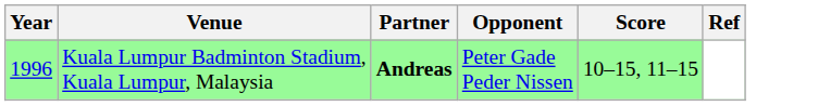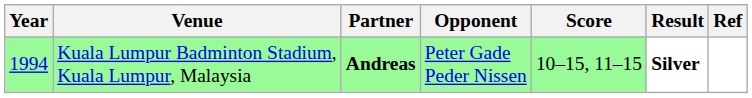 <table class="sortable wikitable" style="font-size: 90%;">
 <tr>
 <th>Year</th>
 <th>Venue</th>
 <th>Partner</th>
 <th>Opponent</th>
 <th>Score</th>
+<th>Result</th>
 <th>Ref</th>
 </tr>
 <tr style="background:#98FB98">
-<td align="center"><a href='#'>1996</a></td>
+<td align="center"><a href='#'>1994</a></td>
 <td align="left"><a href='#'>Kuala Lumpur Badminton Stadium</a>,<br><a href='#'>Kuala Lumpur</a>, Malaysia</td>
 <td align="left"><strong> Andreas</strong></td>
 <td align="left"> <a href='#'>Peter Gade</a><br> <a href='#'>Peder Nissen</a></td>
 <td align="left">10–15, 11–15</td>
+<td style="text-align:left; background:white"> <strong>Silver</strong></td>
 <td style="text-align:center; background:white"><br></td>
 </tr>
 </table>
